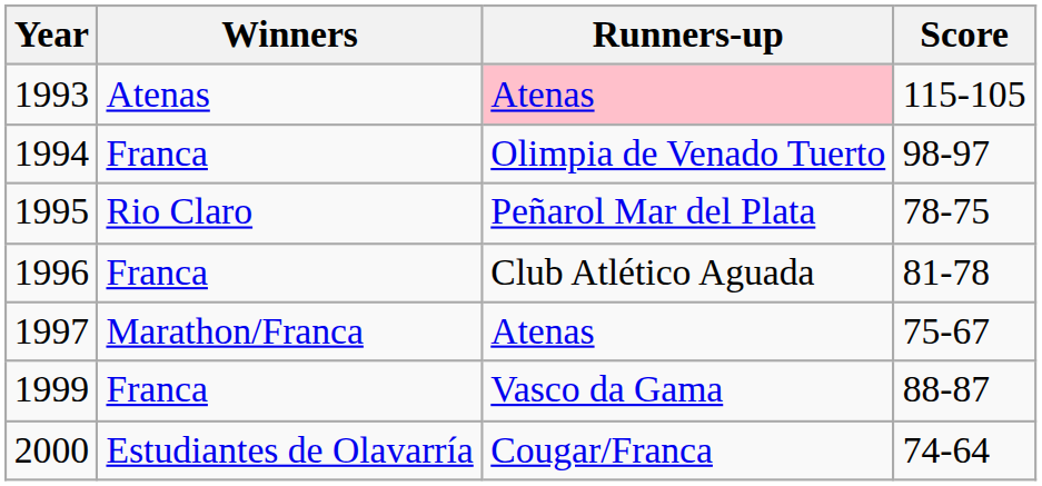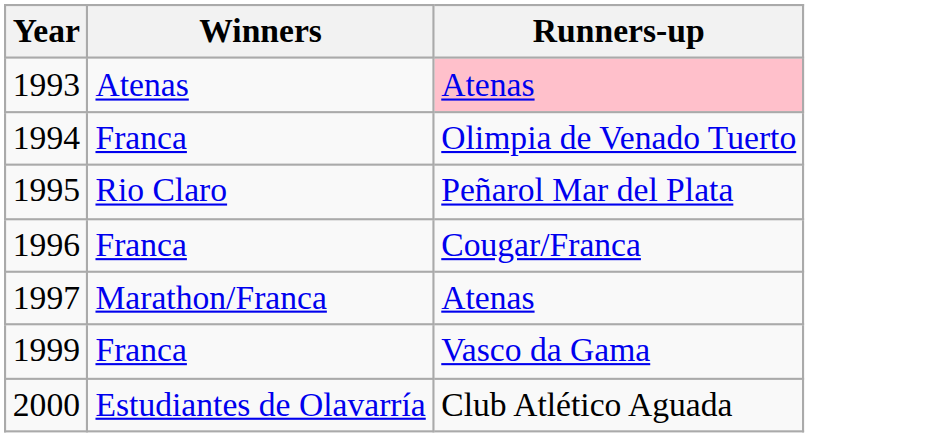 <table class="wikitable">
 <tr>
 <th>Year</th>
 <th>Winners</th>
 <th>Runners-up</th>
-<th>Score</th>
 </tr>
 <tr>
 <td>1993</td>
 <td> <a href='#'>Atenas</a></td>
 <td style="background: pink;">  <a href='#'>Atenas</a></td>
-<td>115-105</td>
 </tr>
 <tr>
 <td>1994</td>
 <td> <a href='#'>Franca</a></td>
 <td> <a href='#'>Olimpia de Venado Tuerto</a></td>
-<td>98-97</td>
 </tr>
 <tr>
 <td>1995</td>
 <td> <a href='#'>Rio Claro</a></td>
 <td> <a href='#'>Peñarol Mar del Plata</a></td>
-<td>78-75</td>
 </tr>
 <tr>
 <td>1996</td>
 <td> <a href='#'>Franca</a></td>
-<td> Club Atlético Aguada</td>
-<td>81-78</td>
+<td> <a href='#'>Cougar/Franca</a></td>
 </tr>
 <tr>
 <td>1997</td>
 <td> <a href='#'>Marathon/Franca</a></td>
 <td> <a href='#'>Atenas</a></td>
-<td>75-67</td>
 </tr>
 <tr>
 <td>1999</td>
 <td>  <a href='#'>Franca</a></td>
 <td> <a href='#'>Vasco da Gama</a></td>
-<td>88-87</td>
 </tr>
 <tr>
 <td>2000</td>
 <td> <a href='#'>Estudiantes de Olavarría</a></td>
-<td> <a href='#'>Cougar/Franca</a></td>
-<td>74-64</td>
+<td> Club Atlético Aguada</td>
 </tr>
 </table>
